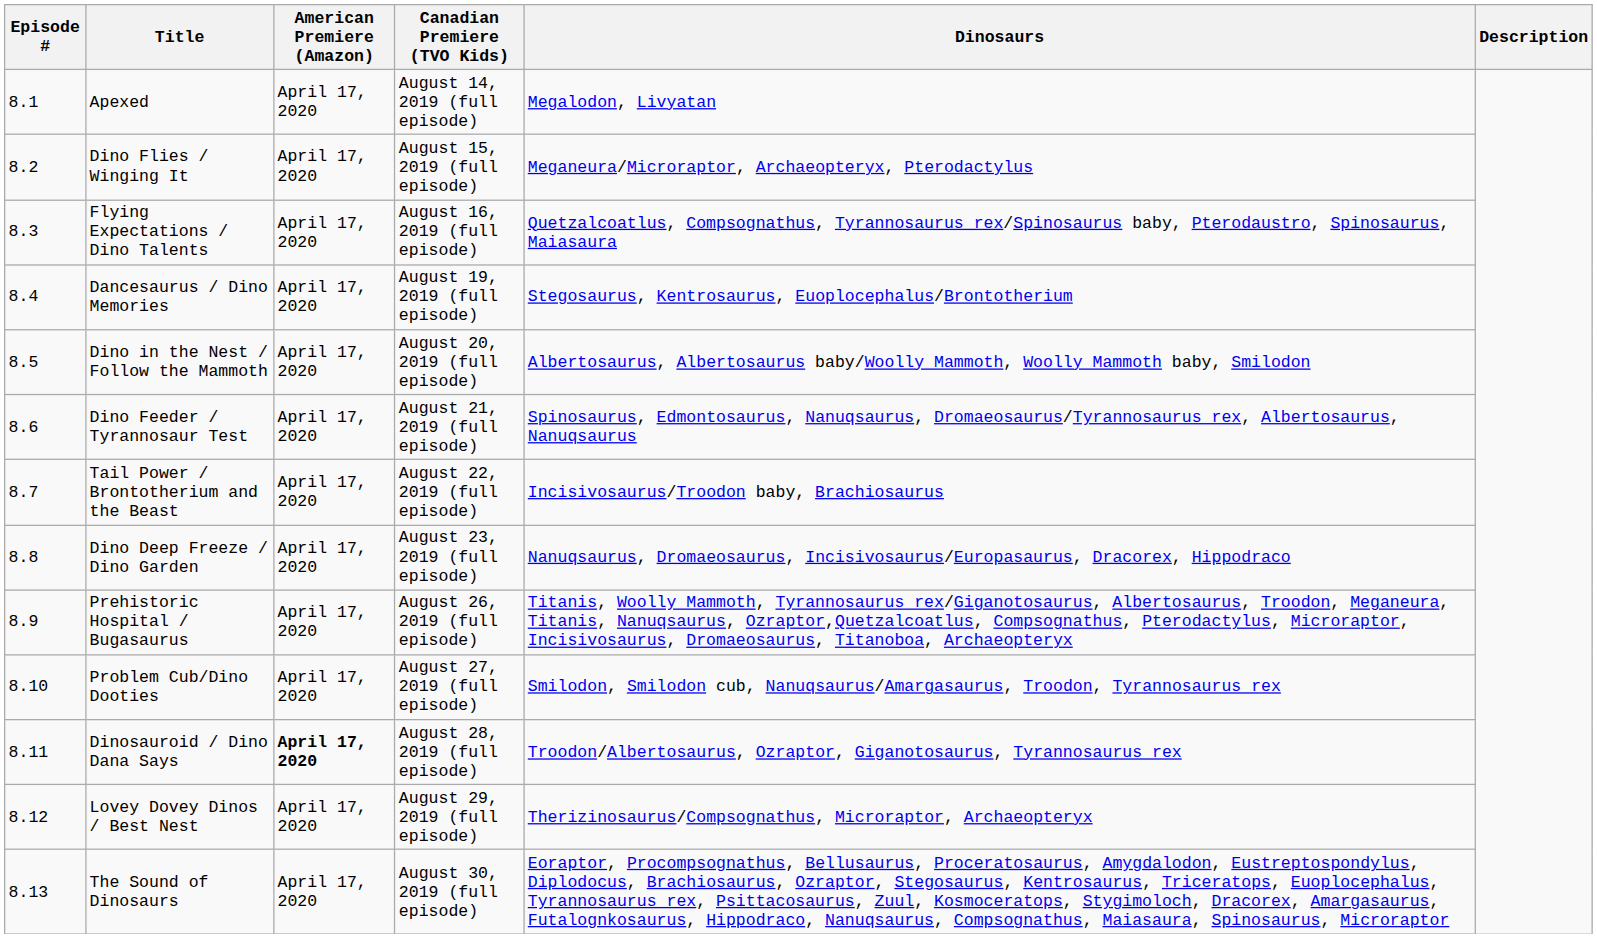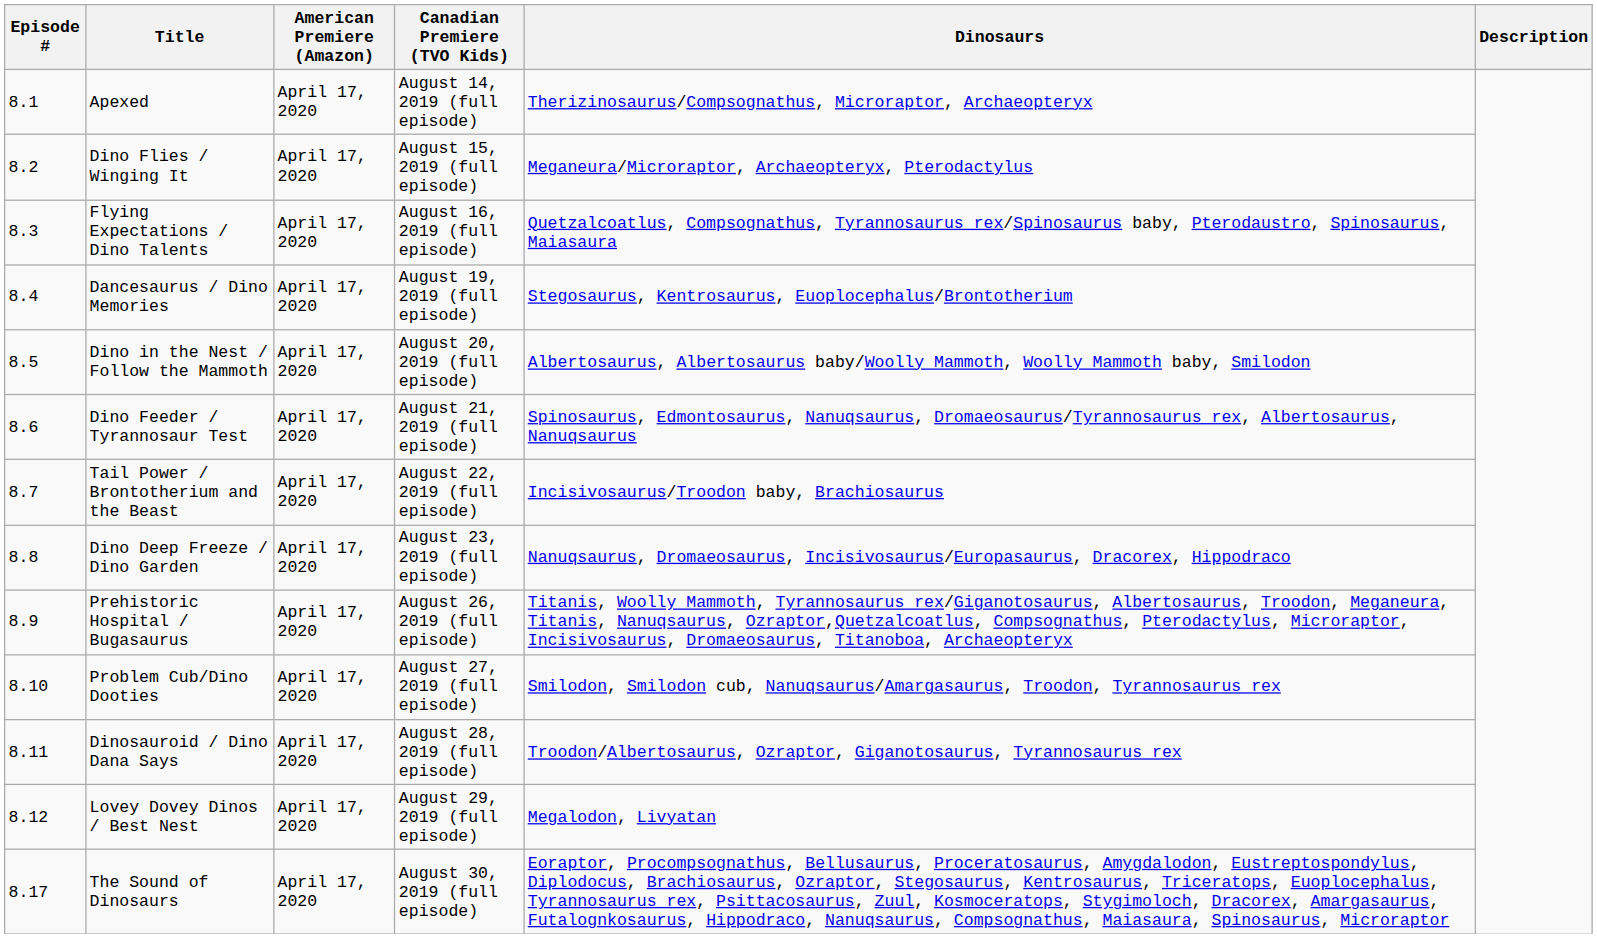 <table class="wikitable">
 <tr>
 <th>Episode #</th>
 <th>Title</th>
 <th>American Premiere (Amazon)</th>
 <th>Canadian Premiere (TVO Kids)</th>
 <th>Dinosaurs</th>
 <th>Description</th>
 </tr>
 <tr>
 <td>8.1</td>
 <td>Apexed</td>
 <td>April 17, 2020</td>
 <td>August 14, 2019 (full episode)</td>
-<td><a href='#'>Megalodon</a>, <a href='#'>Livyatan</a></td>
+<td><a href='#'>Therizinosaurus</a>/<a href='#'>Compsognathus</a>, <a href='#'>Microraptor</a>, <a href='#'>Archaeopteryx</a></td>
 </tr>
 <tr>
 <td>8.2</td>
 <td>Dino Flies / Winging It</td>
 <td>April 17, 2020</td>
 <td>August 15, 2019 (full episode)</td>
 <td><a href='#'>Meganeura</a>/<a href='#'>Microraptor</a>, <a href='#'>Archaeopteryx</a>, <a href='#'>Pterodactylus</a></td>
 </tr>
 <tr>
 <td>8.3</td>
 <td>Flying Expectations / Dino Talents</td>
 <td>April 17, 2020</td>
 <td>August 16, 2019 (full episode)</td>
 <td><a href='#'>Quetzalcoatlus</a>, <a href='#'>Compsognathus</a>, <a href='#'>Tyrannosaurus rex</a>/<a href='#'>Spinosaurus</a> baby, <a href='#'>Pterodaustro</a>, <a href='#'>Spinosaurus</a>, <a href='#'>Maiasaura</a></td>
 </tr>
 <tr>
 <td>8.4</td>
 <td>Dancesaurus / Dino Memories</td>
 <td>April 17, 2020</td>
 <td>August 19, 2019 (full episode)</td>
 <td><a href='#'>Stegosaurus</a>, <a href='#'>Kentrosaurus</a>, <a href='#'>Euoplocephalus</a>/<a href='#'>Brontotherium</a></td>
 </tr>
 <tr>
 <td>8.5</td>
 <td>Dino in the Nest / Follow the Mammoth</td>
 <td>April 17, 2020</td>
 <td>August 20, 2019 (full episode)</td>
 <td><a href='#'>Albertosaurus</a>, <a href='#'>Albertosaurus</a> baby/<a href='#'>Woolly Mammoth</a>, <a href='#'>Woolly Mammoth</a> baby, <a href='#'>Smilodon</a></td>
 </tr>
 <tr>
 <td>8.6</td>
 <td>Dino Feeder / Tyrannosaur Test</td>
 <td>April 17, 2020</td>
 <td>August 21, 2019 (full episode)</td>
 <td><a href='#'>Spinosaurus</a>, <a href='#'>Edmontosaurus</a>, <a href='#'>Nanuqsaurus</a>, <a href='#'>Dromaeosaurus</a>/<a href='#'>Tyrannosaurus rex</a>, <a href='#'>Albertosaurus</a>, <a href='#'>Nanuqsaurus</a></td>
 </tr>
 <tr>
 <td>8.7</td>
 <td>Tail Power / Brontotherium and the Beast</td>
 <td>April 17, 2020</td>
 <td>August 22, 2019 (full episode)</td>
 <td><a href='#'>Incisivosaurus</a>/<a href='#'>Troodon</a> baby, <a href='#'>Brachiosaurus</a></td>
 </tr>
 <tr>
 <td>8.8</td>
 <td>Dino Deep Freeze / Dino Garden</td>
 <td>April 17, 2020</td>
 <td>August 23, 2019 (full episode)</td>
 <td><a href='#'>Nanuqsaurus</a>, <a href='#'>Dromaeosaurus</a>, <a href='#'>Incisivosaurus</a>/<a href='#'>Europasaurus</a>, <a href='#'>Dracorex</a>, <a href='#'>Hippodraco</a></td>
 </tr>
 <tr>
 <td>8.9</td>
 <td>Prehistoric Hospital / Bugasaurus</td>
 <td>April 17, 2020</td>
 <td>August 26, 2019 (full episode)</td>
 <td><a href='#'>Titanis</a>, <a href='#'>Woolly Mammoth</a>, <a href='#'>Tyrannosaurus rex</a>/<a href='#'>Giganotosaurus</a>, <a href='#'>Albertosaurus</a>, <a href='#'>Troodon</a>, <a href='#'>Meganeura</a>, <a href='#'>Titanis</a>, <a href='#'>Nanuqsaurus</a>, <a href='#'>Ozraptor</a>,<a href='#'>Quetzalcoatlus</a>, <a href='#'>Compsognathus</a>, <a href='#'>Pterodactylus</a>, <a href='#'>Microraptor</a>, <a href='#'>Incisivosaurus</a>, <a href='#'>Dromaeosaurus</a>, <a href='#'>Titanoboa</a>, <a href='#'>Archaeopteryx</a></td>
 </tr>
 <tr>
 <td>8.10</td>
 <td>Problem Cub/Dino Dooties</td>
 <td>April 17, 2020</td>
 <td>August 27, 2019 (full episode)</td>
 <td><a href='#'>Smilodon</a>, <a href='#'>Smilodon</a> cub, <a href='#'>Nanuqsaurus</a>/<a href='#'>Amargasaurus</a>, <a href='#'>Troodon</a>, <a href='#'>Tyrannosaurus rex</a></td>
 </tr>
 <tr>
 <td>8.11</td>
 <td>Dinosauroid / Dino Dana Says</td>
-<td><strong>April 17, 2020</strong></td>
+<td>April 17, 2020</td>
 <td>August 28, 2019 (full episode)</td>
 <td><a href='#'>Troodon</a>/<a href='#'>Albertosaurus</a>, <a href='#'>Ozraptor</a>, <a href='#'>Giganotosaurus</a>, <a href='#'>Tyrannosaurus rex</a></td>
 </tr>
 <tr>
 <td>8.12</td>
 <td>Lovey Dovey Dinos / Best Nest</td>
 <td>April 17, 2020</td>
 <td>August 29, 2019 (full episode)</td>
-<td><a href='#'>Therizinosaurus</a>/<a href='#'>Compsognathus</a>, <a href='#'>Microraptor</a>, <a href='#'>Archaeopteryx</a></td>
+<td><a href='#'>Megalodon</a>, <a href='#'>Livyatan</a></td>
 </tr>
 <tr>
-<td>8.13</td>
+<td>8.17</td>
 <td>The Sound of Dinosaurs</td>
 <td>April 17, 2020</td>
 <td>August 30, 2019 (full episode)</td>
 <td><a href='#'>Eoraptor</a>, <a href='#'>Procompsognathus</a>, <a href='#'>Bellusaurus</a>, <a href='#'>Proceratosaurus</a>, <a href='#'>Amygdalodon</a>, <a href='#'>Eustreptospondylus</a>, <a href='#'>Diplodocus</a>, <a href='#'>Brachiosaurus</a>, <a href='#'>Ozraptor</a>, <a href='#'>Stegosaurus</a>, <a href='#'>Kentrosaurus</a>, <a href='#'>Triceratops</a>, <a href='#'>Euoplocephalus</a>, <a href='#'>Tyrannosaurus rex</a>, <a href='#'>Psittacosaurus</a>, <a href='#'>Zuul</a>, <a href='#'>Kosmoceratops</a>, <a href='#'>Stygimoloch</a>, <a href='#'>Dracorex</a>, <a href='#'>Amargasaurus</a>, <a href='#'>Futalognkosaurus</a>, <a href='#'>Hippodraco</a>, <a href='#'>Nanuqsaurus</a>, <a href='#'>Compsognathus</a>, <a href='#'>Maiasaura</a>, <a href='#'>Spinosaurus</a>, <a href='#'>Microraptor</a></td>
 </tr>
 <tr>
 </tr>
 </table>
